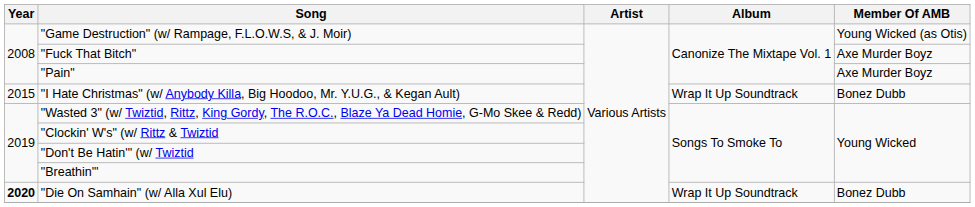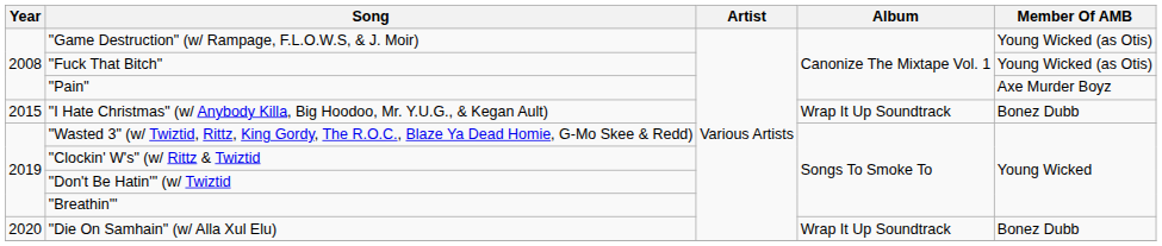 <table class="wikitable" border="1">
 <tr>
 <th>Year</th>
 <th>Song</th>
 <th>Artist</th>
 <th>Album</th>
 <th>Member Of AMB</th>
 </tr>
 <tr>
 <td rowspan="3">2008</td>
 <td>"Game Destruction" (w/ Rampage, F.L.O.W.S, & J. Moir)</td>
 <td rowspan="9">Various Artists</td>
 <td rowspan="3">Canonize The Mixtape Vol. 1</td>
 <td>Young Wicked (as Otis)</td>
 </tr>
 <tr>
 <td>"Fuck That Bitch"</td>
-<td>Axe Murder Boyz</td>
+<td>Young Wicked (as Otis)</td>
 </tr>
 <tr>
 <td>"Pain"</td>
 <td>Axe Murder Boyz</td>
 </tr>
 <tr>
 <td>2015</td>
 <td>"I Hate Christmas" (w/ <a href='#'>Anybody Killa</a>, Big Hoodoo, Mr. Y.U.G., & Kegan Ault)</td>
 <td>Wrap It Up Soundtrack</td>
 <td>Bonez Dubb</td>
 </tr>
 <tr>
 <td rowspan="4">2019</td>
 <td>"Wasted 3" (w/ <a href='#'>Twiztid</a>, <a href='#'>Rittz</a>, <a href='#'>King Gordy</a>, <a href='#'>The R.O.C.</a>, <a href='#'>Blaze Ya Dead Homie</a>, G-Mo Skee & Redd)</td>
 <td rowspan="4">Songs To Smoke To</td>
 <td rowspan="4">Young Wicked</td>
 </tr>
 <tr>
 <td>"Clockin' W's" (w/ <a href='#'>Rittz</a> & <a href='#'>Twiztid</a></td>
 </tr>
 <tr>
 <td>"Don't Be Hatin'" (w/ <a href='#'>Twiztid</a></td>
 </tr>
 <tr>
 <td>"Breathin'"</td>
 </tr>
 <tr>
-<td><strong>2020</strong></td>
+<td>2020</td>
 <td>"Die On Samhain" (w/ Alla Xul Elu)</td>
 <td>Wrap It Up Soundtrack</td>
 <td>Bonez Dubb</td>
 </tr>
 <tr>
 </tr>
 </table>
